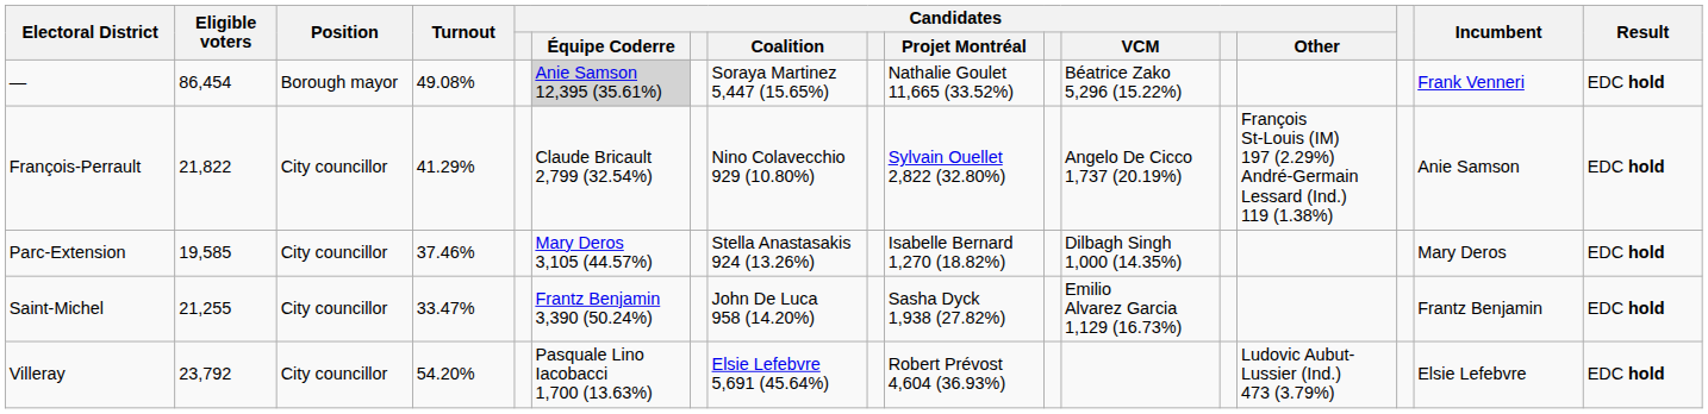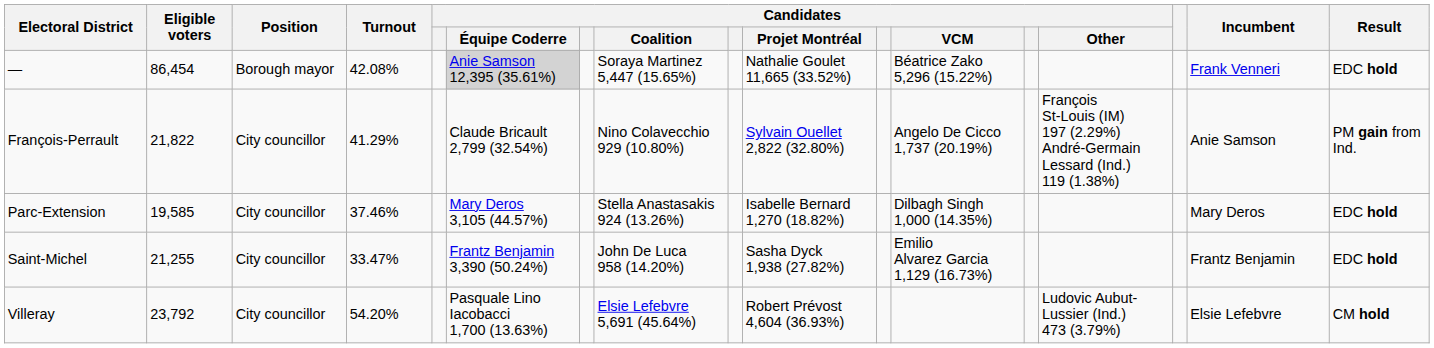 <table class="wikitable" width="100%">
 <tr>
 <th width=10% rowspan=2>Electoral District</th>
 <th width=6% rowspan=2>Eligible voters</th>
 <th width=8% rowspan=2>Position</th>
 <th width=6% rowspan=2>Turnout</th>
 <th colspan=10>Candidates</th>
 <th width=1% rowspan=2> </th>
 <th width=10% rowspan=2>Incumbent</th>
 <th width=9% rowspan=2>Result</th>
 </tr>
 <tr>
 <th width=1% > </th>
 <th width=9.4% >Équipe Coderre</th>
 <th width=1% > </th>
 <th width=9.4% >Coalition</th>
 <th width=1% > </th>
 <th width=9.4% ><span>Projet Montréal</span></th>
 <th width=1% > </th>
 <th width=9.4% >VCM</th>
 <th width=1% > </th>
 <th width=9.4% >Other</th>
 </tr>
 <tr>
 <td>—</td>
 <td>86,454</td>
 <td>Borough mayor</td>
-<td>49.08%</td>
+<td>42.08%</td>
 <td> </td>
 <td style="background: lightgrey;"><a href='#'>Anie Samson</a><br>12,395 (35.61%)</td>
 <td></td>
 <td>Soraya Martinez<br>5,447 (15.65%)</td>
 <td></td>
 <td>Nathalie Goulet<br>11,665 (33.52%)</td>
 <td></td>
 <td>Béatrice Zako<br>5,296 (15.22%)</td>
 <td></td>
 <td></td>
 <td> </td>
 <td><a href='#'>Frank Venneri</a></td>
 <td>EDC <strong>hold</strong></td>
 </tr>
 <tr>
 <td>François-Perrault</td>
 <td>21,822</td>
 <td>City councillor</td>
 <td>41.29%</td>
 <td></td>
 <td>Claude Bricault<br>2,799 (32.54%)</td>
 <td></td>
 <td>Nino Colavecchio<br>929 (10.80%)</td>
 <td></td>
 <td><a href='#'>Sylvain Ouellet</a><br>2,822 (32.80%)</td>
 <td></td>
 <td>Angelo De Cicco<br>1,737 (20.19%)</td>
 <td></td>
 <td>François<br>St-Louis (IM)<br>197 (2.29%)<br>André-Germain Lessard (Ind.)<br>119 (1.38%)</td>
 <td> </td>
 <td>Anie Samson</td>
-<td>EDC <strong>hold</strong></td>
+<td>PM <strong>gain</strong> from Ind.</td>
 </tr>
 <tr>
 <td>Parc-Extension</td>
 <td>19,585</td>
 <td>City councillor</td>
 <td>37.46%</td>
 <td></td>
 <td><a href='#'>Mary Deros</a><br>3,105 (44.57%)</td>
 <td></td>
 <td>Stella Anastasakis<br>924 (13.26%)</td>
 <td></td>
 <td>Isabelle Bernard<br>1,270 (18.82%)</td>
 <td></td>
 <td>Dilbagh Singh<br>1,000 (14.35%)</td>
 <td></td>
 <td></td>
 <td> </td>
 <td>Mary Deros</td>
 <td>EDC <strong>hold</strong></td>
 </tr>
 <tr>
 <td>Saint-Michel</td>
 <td>21,255</td>
 <td>City councillor</td>
 <td>33.47%</td>
 <td></td>
 <td><a href='#'>Frantz Benjamin</a><br>3,390 (50.24%)</td>
 <td></td>
 <td>John De Luca<br>958 (14.20%)</td>
 <td></td>
 <td>Sasha Dyck<br>1,938 (27.82%)</td>
 <td></td>
 <td>Emilio<br>Alvarez Garcia<br>1,129 (16.73%)</td>
 <td></td>
 <td></td>
 <td> </td>
 <td>Frantz Benjamin</td>
 <td>EDC <strong>hold</strong></td>
 </tr>
 <tr>
 <td>Villeray</td>
 <td>23,792</td>
 <td>City councillor</td>
 <td>54.20%</td>
 <td></td>
 <td>Pasquale Lino Iacobacci<br>1,700 (13.63%)</td>
 <td></td>
 <td><a href='#'>Elsie Lefebvre</a><br>5,691 (45.64%)</td>
 <td></td>
 <td>Robert Prévost<br>4,604 (36.93%)</td>
 <td></td>
 <td></td>
 <td></td>
 <td>Ludovic Aubut-Lussier (Ind.)<br>473 (3.79%)</td>
 <td> </td>
 <td>Elsie Lefebvre</td>
-<td>EDC <strong>hold</strong></td>
+<td>CM <strong>hold</strong></td>
 </tr>
 </table>
